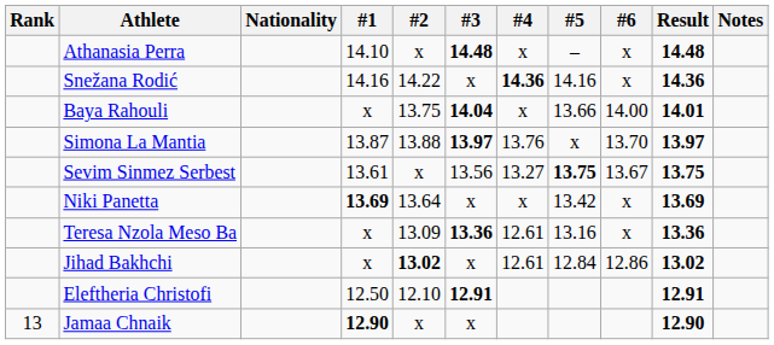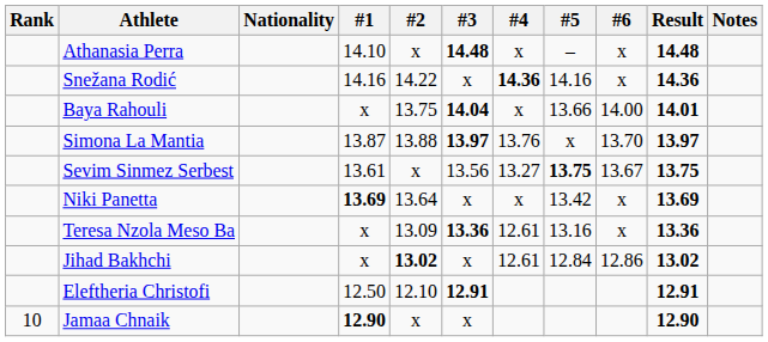 <table class="wikitable sortable" style="text-align:center">
 <tr>
 <th>Rank</th>
 <th>Athlete</th>
 <th>Nationality</th>
 <th>#1</th>
 <th>#2</th>
 <th>#3</th>
 <th>#4</th>
 <th>#5</th>
 <th>#6</th>
 <th>Result</th>
 <th>Notes</th>
 </tr>
 <tr>
 <td></td>
 <td align="left"><a href='#'>Athanasia Perra</a></td>
 <td align="left"></td>
 <td>14.10</td>
 <td>x</td>
 <td><strong>14.48</strong></td>
 <td>x</td>
 <td>–</td>
 <td>x</td>
 <td><strong>14.48</strong></td>
 <td></td>
 </tr>
 <tr>
 <td></td>
 <td align="left"><a href='#'>Snežana Rodić</a></td>
 <td align="left"></td>
 <td>14.16</td>
 <td>14.22</td>
 <td>x</td>
 <td><strong>14.36</strong></td>
 <td>14.16</td>
 <td>x</td>
 <td><strong>14.36</strong></td>
 <td></td>
 </tr>
 <tr>
 <td></td>
 <td align="left"><a href='#'>Baya Rahouli</a></td>
 <td align="left"></td>
 <td>x</td>
 <td>13.75</td>
 <td><strong>14.04</strong></td>
 <td>x</td>
 <td>13.66</td>
 <td>14.00</td>
 <td><strong>14.01</strong></td>
 <td></td>
 </tr>
 <tr>
 <td></td>
 <td align="left"><a href='#'>Simona La Mantia</a></td>
 <td align="left"></td>
 <td>13.87</td>
 <td>13.88</td>
 <td><strong>13.97</strong></td>
 <td>13.76</td>
 <td>x</td>
 <td>13.70</td>
 <td><strong>13.97</strong></td>
 <td></td>
 </tr>
 <tr>
 <td></td>
 <td align="left"><a href='#'>Sevim Sinmez Serbest</a></td>
 <td align="left"></td>
 <td>13.61</td>
 <td>x</td>
 <td>13.56</td>
 <td>13.27</td>
 <td><strong>13.75</strong></td>
 <td>13.67</td>
 <td><strong>13.75</strong></td>
 <td></td>
 </tr>
 <tr>
 <td></td>
 <td align="left"><a href='#'>Niki Panetta</a></td>
 <td align="left"></td>
 <td><strong>13.69</strong></td>
 <td>13.64</td>
 <td>x</td>
 <td>x</td>
 <td>13.42</td>
 <td>x</td>
 <td><strong>13.69</strong></td>
 <td></td>
 </tr>
 <tr>
 <td></td>
 <td align="left"><a href='#'>Teresa Nzola Meso Ba</a></td>
 <td align="left"></td>
 <td>x</td>
 <td>13.09</td>
 <td><strong>13.36</strong></td>
 <td>12.61</td>
 <td>13.16</td>
 <td>x</td>
 <td><strong>13.36</strong></td>
 <td></td>
 </tr>
 <tr>
 <td></td>
 <td align="left"><a href='#'>Jihad Bakhchi</a></td>
 <td align="left"></td>
 <td>x</td>
 <td><strong>13.02</strong></td>
 <td>x</td>
 <td>12.61</td>
 <td>12.84</td>
 <td>12.86</td>
 <td><strong>13.02</strong></td>
 <td></td>
 </tr>
 <tr>
 <td></td>
 <td align="left"><a href='#'>Eleftheria Christofi</a></td>
 <td align="left"></td>
 <td>12.50</td>
 <td>12.10</td>
 <td><strong>12.91</strong></td>
 <td></td>
 <td></td>
 <td></td>
 <td><strong>12.91</strong></td>
 <td></td>
 </tr>
 <tr>
-<td>13</td>
+<td>10</td>
 <td align="left"><a href='#'>Jamaa Chnaik</a></td>
 <td align="left"></td>
 <td><strong>12.90</strong></td>
 <td>x</td>
 <td>x</td>
 <td></td>
 <td></td>
 <td></td>
 <td><strong>12.90</strong></td>
 <td></td>
 </tr>
 </table>
